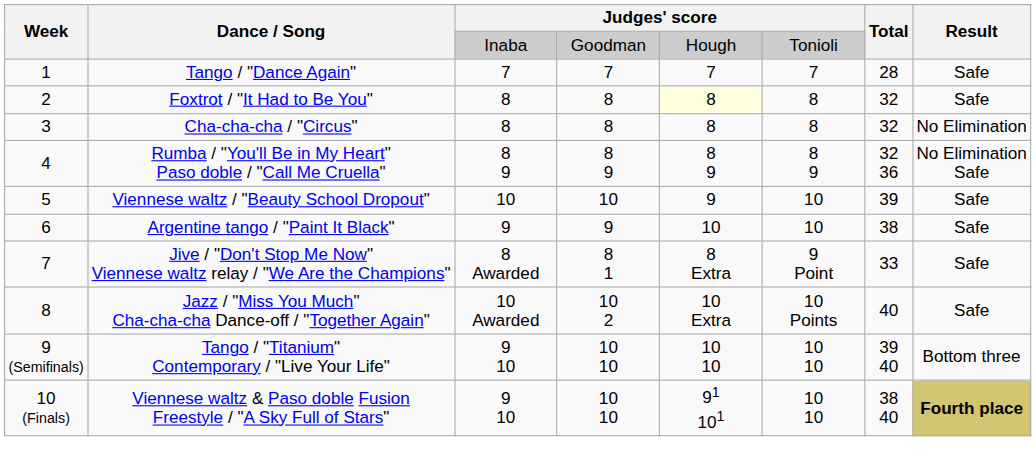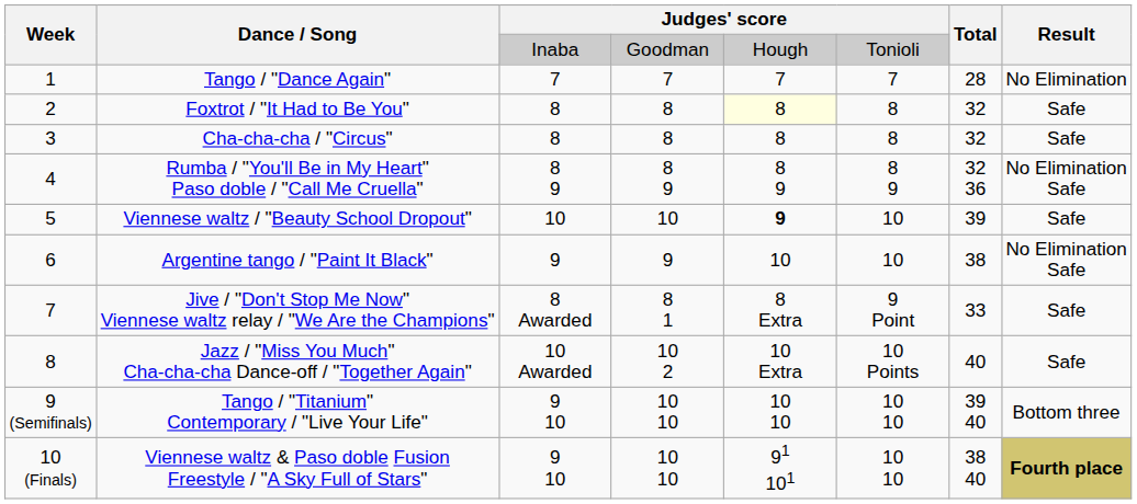 <table class="wikitable" style="text-align:center;">
 <tr style="text-align:center;">
 <th rowspan="2" bgcolor="#CCCCCC" align="Center">Week</th>
 <th rowspan="2" bgcolor="#CCCCCC" align="Center">Dance / Song</th>
 <th colspan="4" bgcolor="#CCCCCC" align="Center">Judges' score</th>
 <th rowspan="2">Total</th>
 <th rowspan="2">Result</th>
 </tr>
 <tr>
 <td bgcolor="#CCCCCC" width="10%" align="center">Inaba</td>
 <td bgcolor="#CCCCCC" width="10%" align="center">Goodman</td>
 <td bgcolor="#CCCCCC" width="10%" align="center">Hough</td>
 <td bgcolor="#CCCCCC" width="10%" align="center">Tonioli</td>
 </tr>
 <tr>
 <td>1</td>
 <td><a href='#'>Tango</a> / "<a href='#'>Dance Again</a>"</td>
 <td>7</td>
 <td>7</td>
 <td>7</td>
 <td>7</td>
 <td>28</td>
-<td>Safe</td>
+<td>No Elimination</td>
 </tr>
 <tr>
 <td>2</td>
 <td><a href='#'>Foxtrot</a> / "<a href='#'>It Had to Be You</a>"</td>
 <td>8</td>
 <td>8</td>
 <td style="background: lightyellow;">8</td>
 <td>8</td>
 <td>32</td>
 <td>Safe</td>
 </tr>
 <tr>
 <td>3</td>
 <td><a href='#'>Cha-cha-cha</a> / "<a href='#'>Circus</a>"</td>
 <td>8</td>
 <td>8</td>
 <td>8</td>
 <td>8</td>
 <td>32</td>
-<td>No Elimination</td>
+<td>Safe</td>
 </tr>
 <tr>
 <td>4</td>
 <td><a href='#'>Rumba</a> / "<a href='#'>You'll Be in My Heart</a>"<br><a href='#'>Paso doble</a> / "<a href='#'>Call Me Cruella</a>"</td>
 <td>8<br>9</td>
 <td>8<br>9</td>
 <td>8<br>9</td>
 <td>8<br>9</td>
 <td>32<br>36</td>
 <td>No Elimination<br>Safe</td>
 </tr>
 <tr>
 <td>5</td>
 <td><a href='#'>Viennese waltz</a> / "<a href='#'>Beauty School Dropout</a>"</td>
 <td>10</td>
 <td>10</td>
-<td>9</td>
+<td><strong>9</strong></td>
 <td>10</td>
 <td>39</td>
 <td>Safe</td>
 </tr>
 <tr>
 <td>6</td>
 <td><a href='#'>Argentine tango</a> / "<a href='#'>Paint It Black</a>"</td>
 <td>9</td>
 <td>9</td>
 <td>10</td>
 <td>10</td>
 <td>38</td>
-<td>Safe</td>
+<td>No Elimination<br>Safe</td>
 </tr>
 <tr>
 <td>7</td>
 <td><a href='#'>Jive</a> / "<a href='#'>Don't Stop Me Now</a>"<br><a href='#'>Viennese waltz</a> relay / "<a href='#'>We Are the Champions</a>"</td>
 <td>8<br>Awarded</td>
 <td>8<br>1</td>
 <td>8<br>Extra</td>
 <td>9<br>Point</td>
 <td>33</td>
 <td>Safe</td>
 </tr>
 <tr>
 <td>8</td>
 <td><a href='#'>Jazz</a> / "<a href='#'>Miss You Much</a>"<br><a href='#'>Cha-cha-cha</a> Dance-off / "<a href='#'>Together Again</a>"</td>
 <td>10<br>Awarded</td>
 <td>10<br>2</td>
 <td>10<br>Extra</td>
 <td>10<br>Points</td>
 <td>40</td>
 <td>Safe</td>
 </tr>
 <tr>
 <td>9<br><small>(Semifinals)</small></td>
 <td><a href='#'>Tango</a> / "<a href='#'>Titanium</a>"<br><a href='#'>Contemporary</a> / "Live Your Life"</td>
 <td>9<br>10</td>
 <td>10<br>10</td>
 <td>10<br>10</td>
 <td>10<br>10</td>
 <td>39<br>40</td>
 <td>Bottom three</td>
 </tr>
 <tr>
 <td>10<br><small>(Finals)</small></td>
 <td><a href='#'>Viennese waltz</a> & <a href='#'>Paso doble</a> <a href='#'>Fusion</a><br><a href='#'>Freestyle</a> / "<a href='#'>A Sky Full of Stars</a>"</td>
 <td>9<br>10</td>
 <td>10<br>10</td>
 <td>9<sup>1</sup><br>10<sup>1</sup></td>
 <td>10<br>10</td>
 <td>38<br>40</td>
 <th style="background:#D1C571;">Fourth place</th>
 </tr>
 </table>
